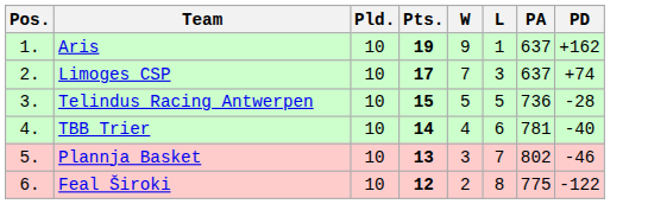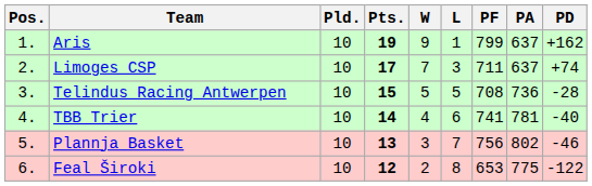 <table class="wikitable" style="text-align:center">
 <tr>
 <th width=15>Pos.</th>
 <th width=220>Team</th>
 <th width=20>Pld.</th>
 <th width=20>Pts.</th>
 <th width=20>W</th>
 <th width=20>L</th>
+<th width=20>PF</th>
 <th width=20>PA</th>
 <th width=20>PD</th>
 </tr>
 <tr bgcolor=#ccffcc>
 <td>1.</td>
 <td align=left> <a href='#'>Aris</a></td>
 <td>10</td>
 <td><strong>19</strong></td>
 <td>9</td>
 <td>1</td>
+<td>799</td>
 <td>637</td>
 <td>+162</td>
 </tr>
 <tr bgcolor=#ccffcc>
 <td>2.</td>
 <td align=left> <a href='#'>Limoges CSP</a></td>
 <td>10</td>
 <td><strong>17</strong></td>
 <td>7</td>
 <td>3</td>
+<td>711</td>
 <td>637</td>
 <td>+74</td>
 </tr>
 <tr bgcolor=#ccffcc>
 <td>3.</td>
 <td align=left> <a href='#'>Telindus Racing Antwerpen</a></td>
 <td>10</td>
 <td><strong>15</strong></td>
 <td>5</td>
 <td>5</td>
+<td>708</td>
 <td>736</td>
 <td>-28</td>
 </tr>
 <tr bgcolor=#ccffcc>
 <td>4.</td>
 <td align=left> <a href='#'>TBB Trier</a></td>
 <td>10</td>
 <td><strong>14</strong></td>
 <td>4</td>
 <td>6</td>
+<td>741</td>
 <td>781</td>
 <td>-40</td>
 </tr>
 <tr bgcolor=#ffcccc>
 <td>5.</td>
 <td align=left> <a href='#'>Plannja Basket</a></td>
 <td>10</td>
 <td><strong>13</strong></td>
 <td>3</td>
 <td>7</td>
+<td>756</td>
 <td>802</td>
 <td>-46</td>
 </tr>
 <tr bgcolor=#ffcccc>
 <td>6.</td>
 <td align=left> <a href='#'>Feal Široki</a></td>
 <td>10</td>
 <td><strong>12</strong></td>
 <td>2</td>
 <td>8</td>
+<td>653</td>
 <td>775</td>
 <td>-122</td>
 </tr>
 </table>
